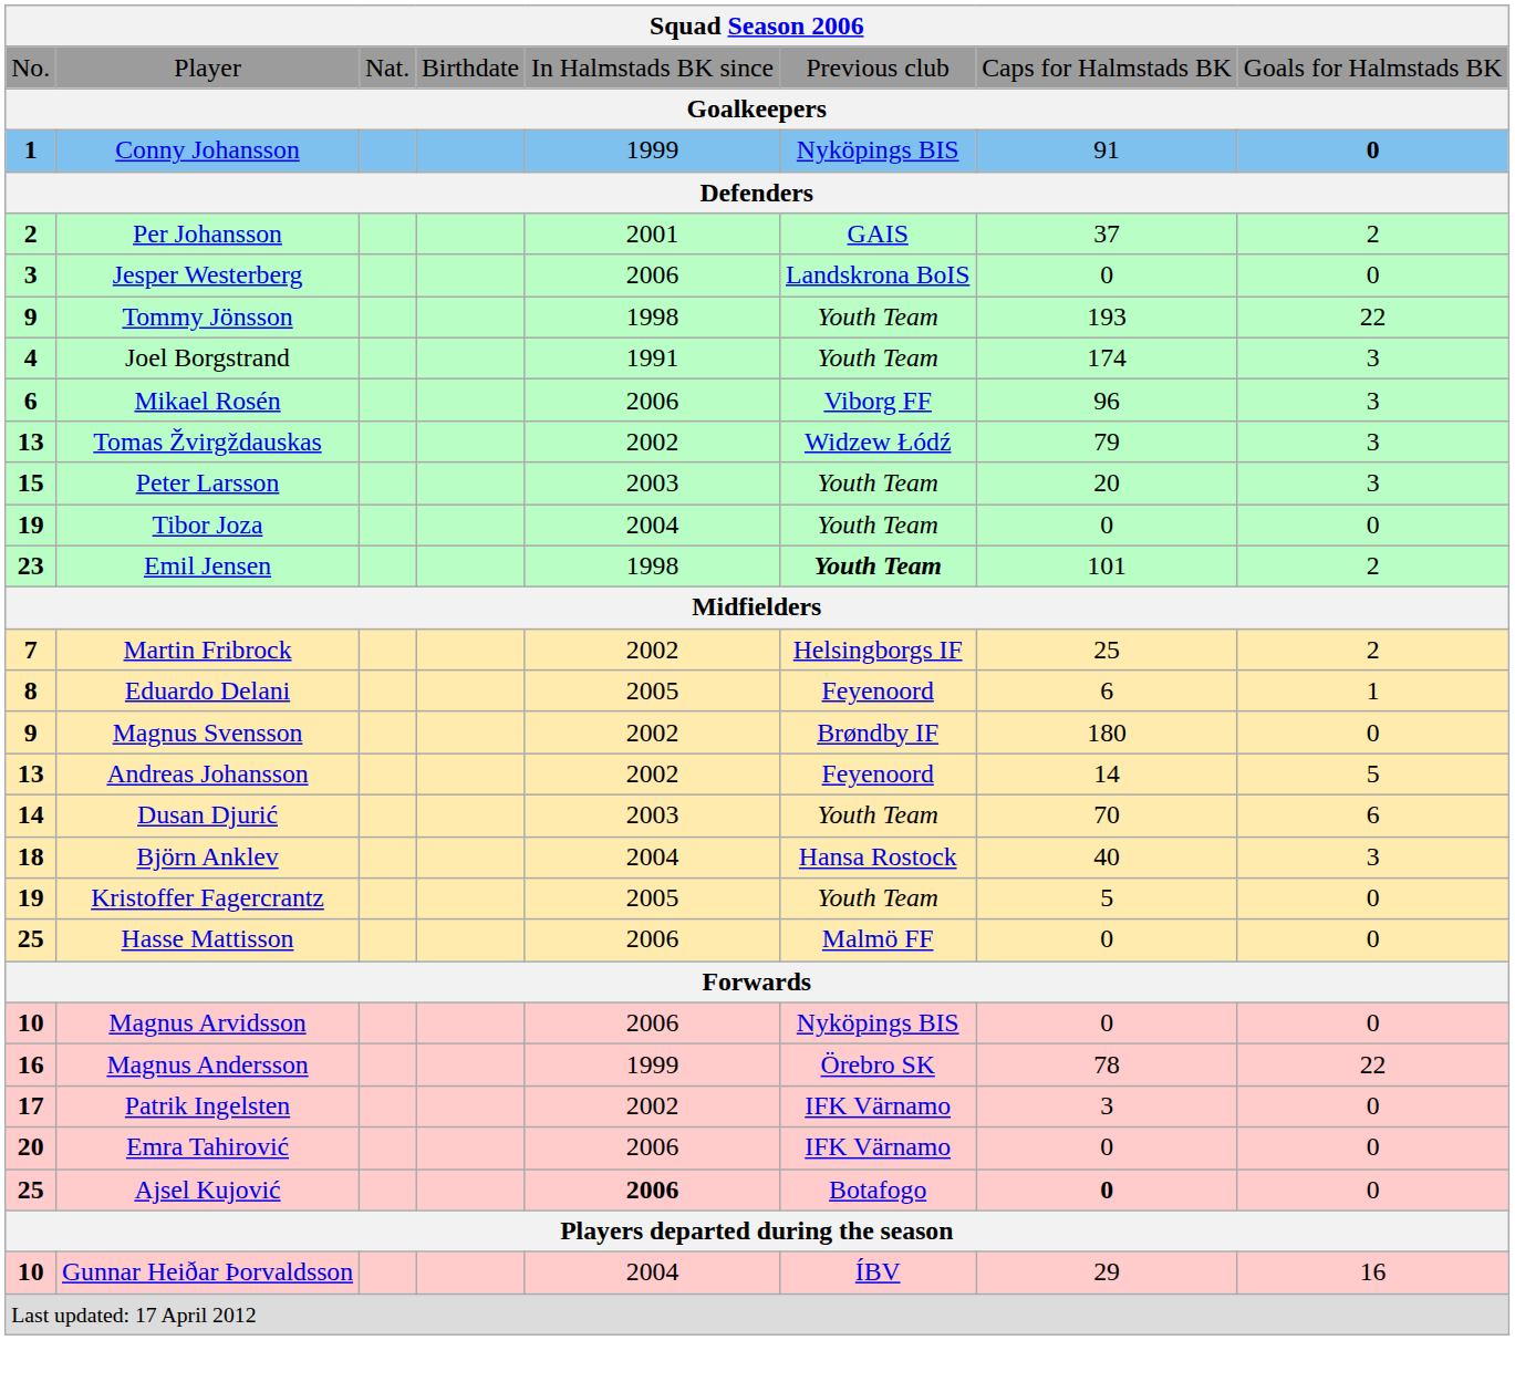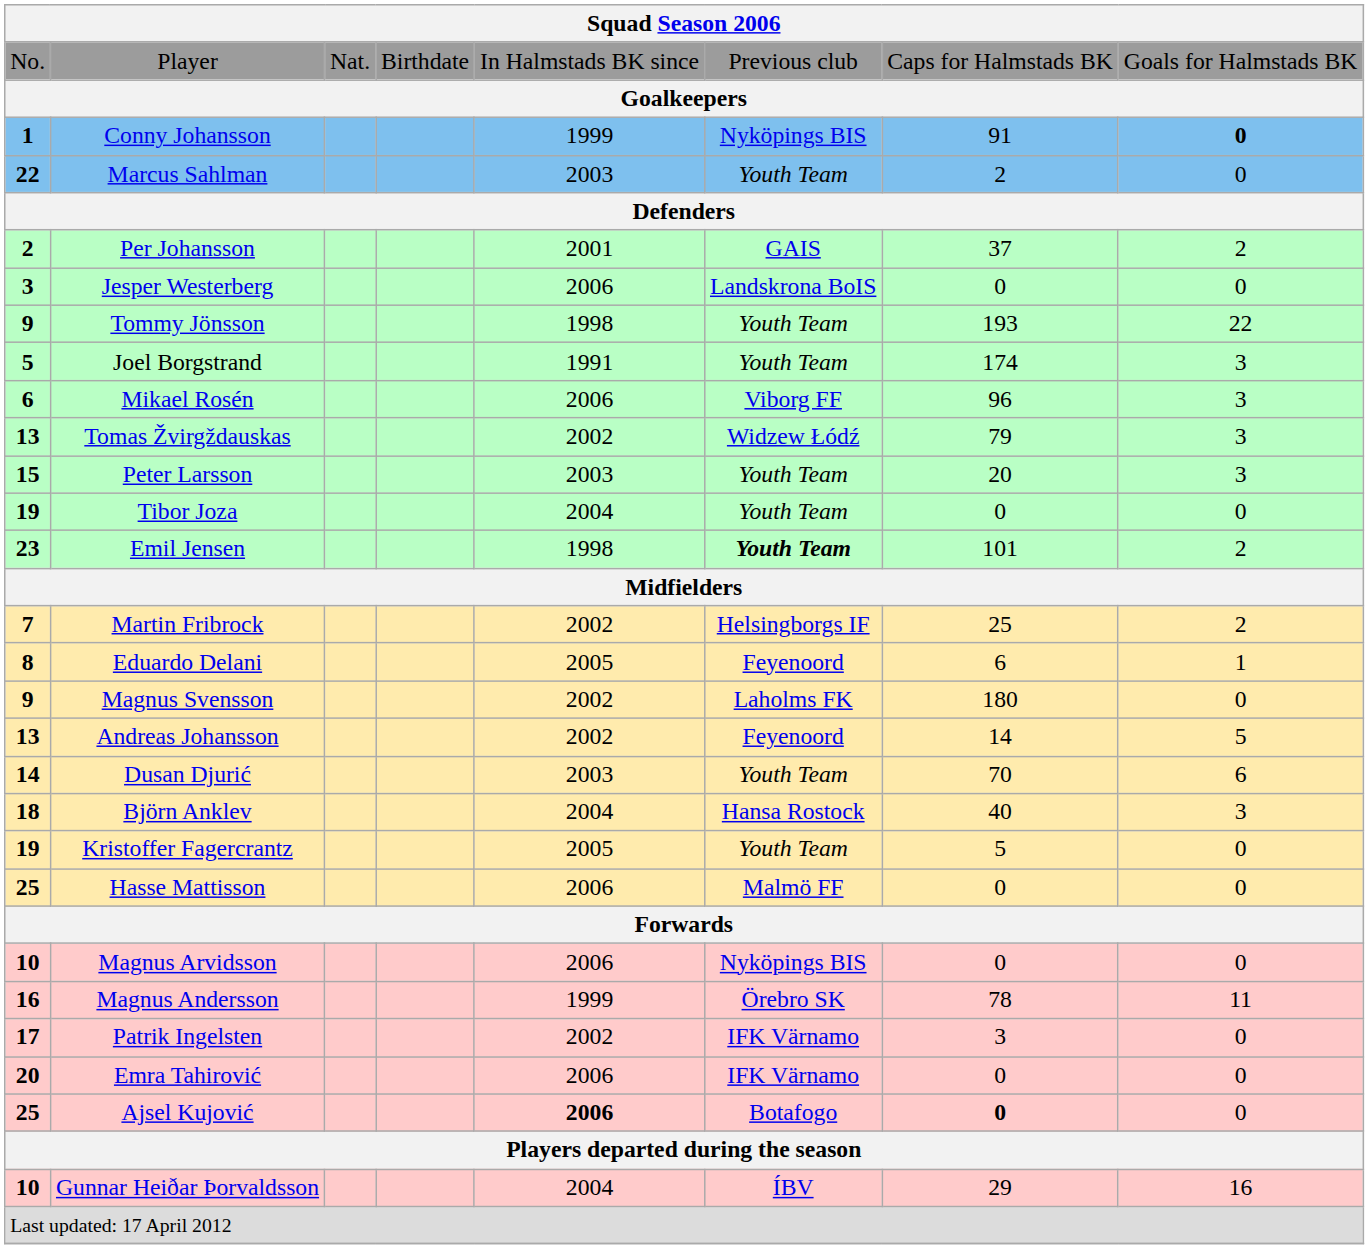 <table class="wikitable">
 <tr align="center" style="background:#DCDCDC">
 <th colspan="8">Squad <a href='#'>Season 2006</a></th>
 </tr>
 <tr align="center" style="background:#9C9C9C">
 <td>No.</td>
 <td>Player</td>
 <td>Nat.</td>
 <td>Birthdate</td>
 <td>In Halmstads BK since</td>
 <td>Previous club</td>
 <td>Caps for Halmstads BK</td>
 <td>Goals for Halmstads BK</td>
 </tr>
 <tr align="center" style="background:#DCDCDC">
 <th colspan="8">Goalkeepers</th>
 </tr>
 <tr align="center" style="background:#7EC0EE">
 <td><strong>1</strong></td>
 <td><a href='#'>Conny Johansson</a></td>
 <td></td>
 <td></td>
 <td>1999</td>
 <td><a href='#'>Nyköpings BIS</a></td>
 <td>91</td>
 <td><strong>0</strong></td>
+</tr>
+<tr align="center" style="background:#7EC0EE">
+<td><strong>22</strong></td>
+<td><a href='#'>Marcus Sahlman</a></td>
+<td></td>
+<td></td>
+<td>2003</td>
+<td><em>Youth Team</em></td>
+<td>2</td>
+<td>0</td>
 </tr>
 <tr align="center" style="background:#DCDCDC">
 <th colspan="8">Defenders</th>
 </tr>
 <tr align="center" style="background:#B9FFC5">
 <td><strong>2</strong></td>
 <td><a href='#'>Per Johansson</a></td>
 <td></td>
 <td></td>
 <td>2001</td>
 <td><a href='#'>GAIS</a></td>
 <td>37</td>
 <td>2</td>
 </tr>
 <tr align="center" style="background:#B9FFC5">
 <td><strong>3</strong></td>
 <td><a href='#'>Jesper Westerberg</a></td>
 <td></td>
 <td></td>
 <td>2006</td>
 <td><a href='#'>Landskrona BoIS</a></td>
 <td>0</td>
 <td>0</td>
 </tr>
 <tr align="center" style="background:#B9FFC5">
 <td><strong>9</strong></td>
 <td><a href='#'>Tommy Jönsson</a></td>
 <td></td>
 <td></td>
 <td>1998</td>
 <td><em>Youth Team</em></td>
 <td>193</td>
 <td>22</td>
 </tr>
 <tr align="center" style="background:#B9FFC5">
-<td><strong>4</strong></td>
+<td><strong>5</strong></td>
 <td>Joel Borgstrand</td>
 <td></td>
 <td></td>
 <td>1991</td>
 <td><em>Youth Team</em></td>
 <td>174</td>
 <td>3</td>
 </tr>
 <tr align="center" style="background:#B9FFC5">
 <td><strong>6</strong></td>
 <td><a href='#'>Mikael Rosén</a></td>
 <td></td>
 <td></td>
 <td>2006</td>
 <td><a href='#'>Viborg FF</a></td>
 <td>96</td>
 <td>3</td>
 </tr>
 <tr align="center" style="background:#B9FFC5">
 <td><strong>13</strong></td>
 <td><a href='#'>Tomas Žvirgždauskas</a></td>
 <td></td>
 <td></td>
 <td>2002</td>
 <td><a href='#'>Widzew Łódź</a></td>
 <td>79</td>
 <td>3</td>
 </tr>
 <tr align="center" style="background:#B9FFC5">
 <td><strong>15</strong></td>
 <td><a href='#'>Peter Larsson</a></td>
 <td></td>
 <td></td>
 <td>2003</td>
 <td><em>Youth Team</em></td>
 <td>20</td>
 <td>3</td>
 </tr>
 <tr align="center" style="background:#B9FFC5">
 <td><strong>19</strong></td>
 <td><a href='#'>Tibor Joza</a></td>
 <td></td>
 <td></td>
 <td>2004</td>
 <td><em>Youth Team</em></td>
 <td>0</td>
 <td>0</td>
 </tr>
 <tr align="center" style="background:#B9FFC5">
 <td><strong>23</strong></td>
 <td><a href='#'>Emil Jensen</a></td>
 <td></td>
 <td></td>
 <td>1998</td>
 <td><strong><em>Youth Team</em></strong></td>
 <td>101</td>
 <td>2</td>
 </tr>
 <tr align="center" style="background:#DCDCDC">
 <th colspan="8">Midfielders</th>
 </tr>
 <tr align="center" style="background:#FFEBAD">
 <td><strong>7</strong></td>
 <td><a href='#'>Martin Fribrock</a></td>
 <td></td>
 <td></td>
 <td>2002</td>
 <td><a href='#'>Helsingborgs IF</a></td>
 <td>25</td>
 <td>2</td>
 </tr>
 <tr align="center" style="background:#FFEBAD">
 <td><strong>8</strong></td>
 <td><a href='#'>Eduardo Delani</a></td>
 <td></td>
 <td></td>
 <td>2005</td>
 <td><a href='#'>Feyenoord</a></td>
 <td>6</td>
 <td>1</td>
 </tr>
 <tr align="center" style="background:#FFEBAD">
 <td><strong>9</strong></td>
 <td><a href='#'>Magnus Svensson</a></td>
 <td></td>
 <td></td>
 <td>2002</td>
-<td><a href='#'>Brøndby IF</a></td>
+<td><a href='#'>Laholms FK</a></td>
 <td>180</td>
 <td>0</td>
 </tr>
 <tr align="center" style="background:#FFEBAD">
 <td><strong>13</strong></td>
 <td><a href='#'>Andreas Johansson</a></td>
 <td></td>
 <td></td>
 <td>2002</td>
 <td><a href='#'>Feyenoord</a></td>
 <td>14</td>
 <td>5</td>
 </tr>
 <tr align="center" style="background:#FFEBAD">
 <td><strong>14</strong></td>
 <td><a href='#'>Dusan Djurić</a></td>
 <td></td>
 <td></td>
 <td>2003</td>
 <td><em>Youth Team</em></td>
 <td>70</td>
 <td>6</td>
 </tr>
 <tr align="center" style="background:#FFEBAD">
 <td><strong>18</strong></td>
 <td><a href='#'>Björn Anklev</a></td>
 <td></td>
 <td></td>
 <td>2004</td>
 <td><a href='#'>Hansa Rostock</a></td>
 <td>40</td>
 <td>3</td>
 </tr>
 <tr align="center" style="background:#FFEBAD">
 <td><strong>19</strong></td>
 <td><a href='#'>Kristoffer Fagercrantz</a></td>
 <td></td>
 <td></td>
 <td>2005</td>
 <td><em>Youth Team</em></td>
 <td>5</td>
 <td>0</td>
 </tr>
 <tr align="center" style="background:#FFEBAD">
 <td><strong>25</strong></td>
 <td><a href='#'>Hasse Mattisson</a></td>
 <td></td>
 <td></td>
 <td>2006</td>
 <td><a href='#'>Malmö FF</a></td>
 <td>0</td>
 <td>0</td>
 </tr>
 <tr align="center" style="background:#DCDCDC">
 <th colspan="8">Forwards</th>
 </tr>
 <tr align="center" style="background:#FFCBCB">
 <td><strong>10</strong></td>
 <td><a href='#'>Magnus Arvidsson</a></td>
 <td></td>
 <td></td>
 <td>2006</td>
 <td><a href='#'>Nyköpings BIS</a></td>
 <td>0</td>
 <td>0</td>
 </tr>
 <tr align="center" style="background:#FFCBCB">
 <td><strong>16</strong></td>
 <td><a href='#'>Magnus Andersson</a></td>
 <td></td>
 <td></td>
 <td>1999</td>
 <td><a href='#'>Örebro SK</a></td>
 <td>78</td>
-<td>22</td>
+<td>11</td>
 </tr>
 <tr align="center" style="background:#FFCBCB">
 <td><strong>17</strong></td>
 <td><a href='#'>Patrik Ingelsten</a></td>
 <td></td>
 <td></td>
 <td>2002</td>
 <td><a href='#'>IFK Värnamo</a></td>
 <td>3</td>
 <td>0</td>
 </tr>
 <tr align="center" style="background:#FFCBCB">
 <td><strong>20</strong></td>
 <td><a href='#'>Emra Tahirović</a></td>
 <td></td>
 <td></td>
 <td>2006</td>
 <td><a href='#'>IFK Värnamo</a></td>
 <td>0</td>
 <td>0</td>
 </tr>
 <tr align="center" style="background:#FFCBCB">
 <td><strong>25</strong></td>
 <td><a href='#'>Ajsel Kujović</a></td>
 <td></td>
 <td></td>
 <td><strong>2006</strong></td>
 <td><a href='#'>Botafogo</a></td>
 <td><strong>0</strong></td>
 <td>0</td>
 </tr>
 <tr align="center" style="background:#DCDCDC">
 <th colspan="8">Players departed during the season</th>
 </tr>
 <tr align="center" style="background:#FFCBCB">
 <td><strong>10</strong></td>
 <td><a href='#'>Gunnar Heiðar Þorvaldsson</a></td>
 <td></td>
 <td></td>
 <td>2004</td>
 <td><a href='#'>ÍBV</a></td>
 <td>29</td>
 <td>16</td>
 </tr>
 <tr align="left" style="background:#DCDCDC">
 <td colspan="8"><small>Last updated: 17 April 2012</small></td>
 </tr>
 <tr>
 </tr>
 </table>
